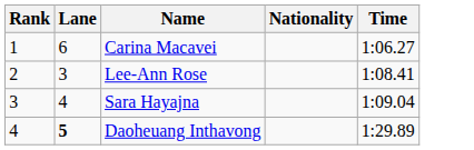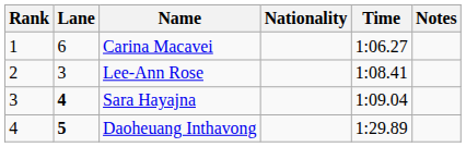 <table class="wikitable">
 <tr>
 <th>Rank</th>
 <th>Lane</th>
 <th>Name</th>
 <th>Nationality</th>
 <th>Time</th>
+<th>Notes</th>
 </tr>
 <tr>
 <td>1</td>
 <td>6</td>
 <td><a href='#'>Carina Macavei</a></td>
 <td></td>
 <td>1:06.27</td>
+<td></td>
 </tr>
 <tr>
 <td>2</td>
 <td>3</td>
 <td><a href='#'>Lee-Ann Rose</a></td>
 <td></td>
 <td>1:08.41</td>
+<td></td>
 </tr>
 <tr>
 <td>3</td>
-<td>4</td>
+<td><strong>4</strong></td>
 <td><a href='#'>Sara Hayajna</a></td>
 <td></td>
 <td>1:09.04</td>
+<td></td>
 </tr>
 <tr>
 <td>4</td>
 <td><strong>5</strong></td>
 <td><a href='#'>Daoheuang Inthavong</a></td>
 <td></td>
 <td>1:29.89</td>
+<td></td>
 </tr>
 </table>
